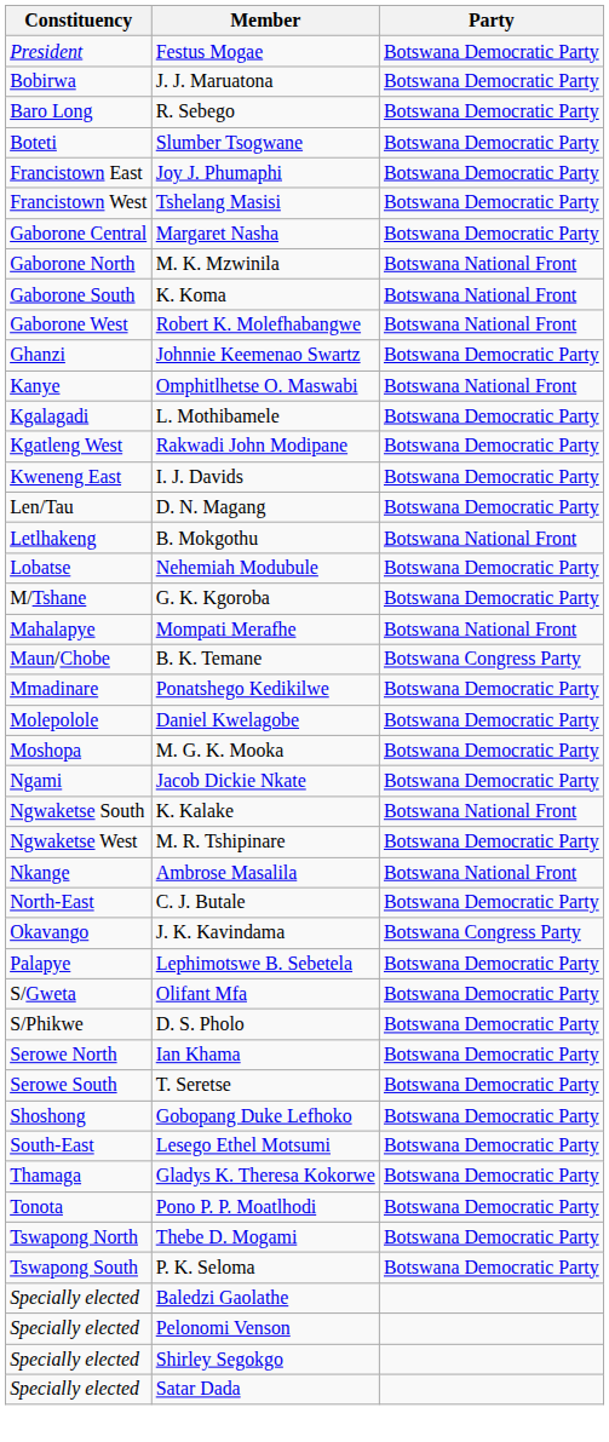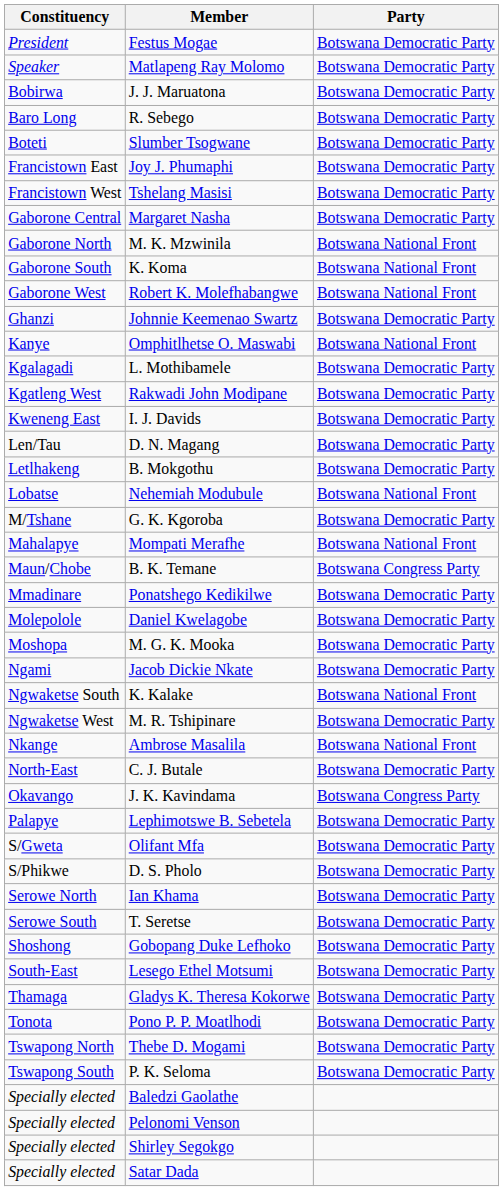 <table class="wikitable sortable">
 <tr>
 <th>Constituency</th>
 <th>Member</th>
 <th>Party</th>
 </tr>
 <tr>
 <td><em><a href='#'>President</a></em></td>
 <td><a href='#'>Festus Mogae</a></td>
+<td><a href='#'>Botswana Democratic Party</a></td>
+</tr>
+<tr>
+<td><a href='#'><em>Speaker</em></a></td>
+<td><a href='#'>Matlapeng Ray Molomo</a></td>
 <td><a href='#'>Botswana Democratic Party</a></td>
 </tr>
 <tr>
 <td><a href='#'>Bobirwa</a></td>
 <td>J. J. Maruatona</td>
 <td><a href='#'>Botswana Democratic Party</a></td>
 </tr>
 <tr>
 <td><a href='#'>Baro Long</a></td>
 <td>R. Sebego</td>
 <td><a href='#'>Botswana Democratic Party</a></td>
 </tr>
 <tr>
 <td><a href='#'>Boteti</a></td>
 <td><a href='#'>Slumber Tsogwane</a></td>
 <td><a href='#'>Botswana Democratic Party</a></td>
 </tr>
 <tr>
 <td><a href='#'>Francistown</a> East</td>
 <td><a href='#'>Joy J. Phumaphi</a></td>
 <td><a href='#'>Botswana Democratic Party</a></td>
 </tr>
 <tr>
 <td><a href='#'>Francistown</a> West</td>
 <td><a href='#'>Tshelang Masisi</a></td>
 <td><a href='#'>Botswana Democratic Party</a></td>
 </tr>
 <tr>
 <td><a href='#'>Gaborone Central</a></td>
 <td><a href='#'>Margaret Nasha</a></td>
 <td><a href='#'>Botswana Democratic Party</a></td>
 </tr>
 <tr>
 <td><a href='#'>Gaborone North</a></td>
 <td>M. K. Mzwinila</td>
 <td><a href='#'>Botswana National Front</a></td>
 </tr>
 <tr>
 <td><a href='#'>Gaborone South</a></td>
 <td>K. Koma</td>
 <td><a href='#'>Botswana National Front</a></td>
 </tr>
 <tr>
 <td><a href='#'>Gaborone West</a></td>
 <td><a href='#'>Robert K. Molefhabangwe</a></td>
 <td><a href='#'>Botswana National Front</a></td>
 </tr>
 <tr>
 <td><a href='#'>Ghanzi</a></td>
 <td><a href='#'>Johnnie Keemenao Swartz</a></td>
 <td><a href='#'>Botswana Democratic Party</a></td>
 </tr>
 <tr>
 <td><a href='#'>Kanye</a></td>
 <td><a href='#'>Omphitlhetse O. Maswabi</a></td>
 <td><a href='#'>Botswana National Front</a></td>
 </tr>
 <tr>
 <td><a href='#'>Kgalagadi</a></td>
 <td>L. Mothibamele</td>
 <td><a href='#'>Botswana Democratic Party</a></td>
 </tr>
 <tr>
 <td><a href='#'>Kgatleng West</a></td>
 <td><a href='#'>Rakwadi John Modipane</a></td>
 <td><a href='#'>Botswana Democratic Party</a></td>
 </tr>
 <tr>
 <td><a href='#'>Kweneng East</a></td>
 <td>I. J. Davids</td>
 <td><a href='#'>Botswana Democratic Party</a></td>
 </tr>
 <tr>
 <td>Len/Tau</td>
 <td>D. N. Magang</td>
 <td><a href='#'>Botswana Democratic Party</a></td>
 </tr>
 <tr>
 <td><a href='#'>Letlhakeng</a></td>
 <td>B. Mokgothu</td>
-<td><a href='#'>Botswana National Front</a></td>
+<td><a href='#'>Botswana Democratic Party</a></td>
 </tr>
 <tr>
 <td><a href='#'>Lobatse</a></td>
 <td><a href='#'>Nehemiah Modubule</a></td>
-<td><a href='#'>Botswana Democratic Party</a></td>
+<td><a href='#'>Botswana National Front</a></td>
 </tr>
 <tr>
 <td>M/<a href='#'>Tshane</a></td>
 <td>G. K. Kgoroba</td>
 <td><a href='#'>Botswana Democratic Party</a></td>
 </tr>
 <tr>
 <td><a href='#'>Mahalapye</a></td>
 <td><a href='#'>Mompati Merafhe</a></td>
 <td><a href='#'>Botswana National Front</a></td>
 </tr>
 <tr>
 <td><a href='#'>Maun</a>/<a href='#'>Chobe</a></td>
 <td>B. K. Temane</td>
 <td><a href='#'>Botswana Congress Party</a></td>
 </tr>
 <tr>
 <td><a href='#'>Mmadinare</a></td>
 <td><a href='#'>Ponatshego Kedikilwe</a></td>
 <td><a href='#'>Botswana Democratic Party</a></td>
 </tr>
 <tr>
 <td><a href='#'>Molepolole</a></td>
 <td><a href='#'>Daniel Kwelagobe</a></td>
 <td><a href='#'>Botswana Democratic Party</a></td>
 </tr>
 <tr>
 <td><a href='#'>Moshopa</a></td>
 <td>M. G. K. Mooka</td>
 <td><a href='#'>Botswana Democratic Party</a></td>
 </tr>
 <tr>
 <td><a href='#'>Ngami</a></td>
 <td><a href='#'>Jacob Dickie Nkate</a></td>
 <td><a href='#'>Botswana Democratic Party</a></td>
 </tr>
 <tr>
 <td><a href='#'>Ngwaketse</a> South</td>
 <td>K. Kalake</td>
 <td><a href='#'>Botswana National Front</a></td>
 </tr>
 <tr>
 <td><a href='#'>Ngwaketse</a> West</td>
 <td>M. R. Tshipinare</td>
 <td><a href='#'>Botswana Democratic Party</a></td>
 </tr>
 <tr>
 <td><a href='#'>Nkange</a></td>
 <td><a href='#'>Ambrose Masalila</a></td>
 <td><a href='#'>Botswana National Front</a></td>
 </tr>
 <tr>
 <td><a href='#'>North-East</a></td>
 <td>C. J. Butale</td>
 <td><a href='#'>Botswana Democratic Party</a></td>
 </tr>
 <tr>
 <td><a href='#'>Okavango</a></td>
 <td>J. K. Kavindama</td>
 <td><a href='#'>Botswana Congress Party</a></td>
 </tr>
 <tr>
 <td><a href='#'>Palapye</a></td>
 <td><a href='#'>Lephimotswe B. Sebetela</a></td>
 <td><a href='#'>Botswana Democratic Party</a></td>
 </tr>
 <tr>
 <td>S/<a href='#'>Gweta</a></td>
 <td><a href='#'>Olifant Mfa</a></td>
 <td><a href='#'>Botswana Democratic Party</a></td>
 </tr>
 <tr>
 <td>S/Phikwe</td>
 <td>D. S. Pholo</td>
 <td><a href='#'>Botswana Democratic Party</a></td>
 </tr>
 <tr>
 <td><a href='#'>Serowe North</a></td>
 <td><a href='#'>Ian Khama</a></td>
 <td><a href='#'>Botswana Democratic Party</a></td>
 </tr>
 <tr>
 <td><a href='#'>Serowe South</a></td>
 <td>T. Seretse</td>
 <td><a href='#'>Botswana Democratic Party</a></td>
 </tr>
 <tr>
 <td><a href='#'>Shoshong</a></td>
 <td><a href='#'>Gobopang Duke Lefhoko</a></td>
 <td><a href='#'>Botswana Democratic Party</a></td>
 </tr>
 <tr>
 <td><a href='#'>South-East</a></td>
 <td><a href='#'>Lesego Ethel Motsumi</a></td>
 <td><a href='#'>Botswana Democratic Party</a></td>
 </tr>
 <tr>
 <td><a href='#'>Thamaga</a></td>
 <td><a href='#'>Gladys K. Theresa Kokorwe</a></td>
 <td><a href='#'>Botswana Democratic Party</a></td>
 </tr>
 <tr>
 <td><a href='#'>Tonota</a></td>
 <td><a href='#'>Pono P. P. Moatlhodi</a></td>
 <td><a href='#'>Botswana Democratic Party</a></td>
 </tr>
 <tr>
 <td><a href='#'>Tswapong North</a></td>
 <td><a href='#'>Thebe D. Mogami</a></td>
 <td><a href='#'>Botswana Democratic Party</a></td>
 </tr>
 <tr>
 <td><a href='#'>Tswapong South</a></td>
 <td>P. K. Seloma</td>
 <td><a href='#'>Botswana Democratic Party</a></td>
 </tr>
 <tr>
 <td><em>Specially elected</em></td>
 <td><a href='#'>Baledzi Gaolathe</a></td>
 <td></td>
 </tr>
 <tr>
 <td><em>Specially elected</em></td>
 <td><a href='#'>Pelonomi Venson</a></td>
 <td></td>
 </tr>
 <tr>
 <td><em>Specially elected</em></td>
 <td><a href='#'>Shirley Segokgo</a></td>
 <td></td>
 </tr>
 <tr>
 <td><em>Specially elected</em></td>
 <td><a href='#'>Satar Dada</a></td>
 <td></td>
 </tr>
 </table>
